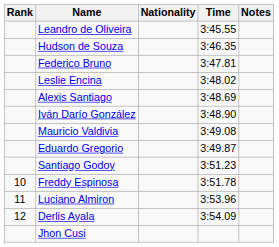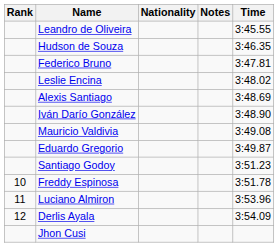 <table class="wikitable sortable" style="text-align:center">
 <tr>
 <th>Rank</th>
 <th>Name</th>
 <th>Nationality</th>
+<th>Notes</th>
 <th>Time</th>
-<th>Notes</th>
 </tr>
 <tr>
 <td></td>
 <td align=left><a href='#'>Leandro de Oliveira</a></td>
 <td align=left></td>
+<td></td>
 <td>3:45.55</td>
-<td></td>
 </tr>
 <tr>
 <td></td>
 <td align=left><a href='#'>Hudson de Souza</a></td>
 <td align=left></td>
+<td></td>
 <td>3:46.35</td>
-<td></td>
 </tr>
 <tr>
 <td></td>
 <td align=left><a href='#'>Federico Bruno</a></td>
 <td align=left></td>
+<td></td>
 <td>3:47.81</td>
-<td></td>
 </tr>
 <tr>
 <td></td>
 <td align=left><a href='#'>Leslie Encina</a></td>
 <td align=left></td>
+<td></td>
 <td>3:48.02</td>
-<td></td>
 </tr>
 <tr>
 <td></td>
 <td align=left><a href='#'>Alexis Santiago</a></td>
 <td align=left></td>
+<td></td>
 <td>3:48.69</td>
-<td></td>
 </tr>
 <tr>
 <td></td>
 <td align=left><a href='#'>Iván Darío González</a></td>
 <td align=left></td>
+<td></td>
 <td>3:48.90</td>
-<td></td>
 </tr>
 <tr>
 <td></td>
 <td align=left><a href='#'>Mauricio Valdivia</a></td>
 <td align=left></td>
+<td></td>
 <td>3:49.08</td>
-<td></td>
 </tr>
 <tr>
 <td></td>
 <td align=left><a href='#'>Eduardo Gregorio</a></td>
 <td align=left></td>
+<td></td>
 <td>3:49.87</td>
-<td></td>
 </tr>
 <tr>
 <td></td>
 <td align=left><a href='#'>Santiago Godoy</a></td>
 <td align=left></td>
+<td></td>
 <td>3:51.23</td>
-<td></td>
 </tr>
 <tr>
 <td>10</td>
 <td align=left><a href='#'>Freddy Espinosa</a></td>
 <td align=left></td>
+<td></td>
 <td>3:51.78</td>
-<td></td>
 </tr>
 <tr>
 <td>11</td>
 <td align=left><a href='#'>Luciano Almiron</a></td>
 <td align=left></td>
+<td></td>
 <td>3:53.96</td>
-<td></td>
 </tr>
 <tr>
 <td>12</td>
 <td align=left><a href='#'>Derlis Ayala</a></td>
 <td align=left></td>
+<td></td>
 <td>3:54.09</td>
-<td></td>
 </tr>
 <tr>
 <td></td>
 <td align=left><a href='#'>Jhon Cusi</a></td>
 <td align=left></td>
 <td></td>
 <td></td>
 </tr>
 </table>
